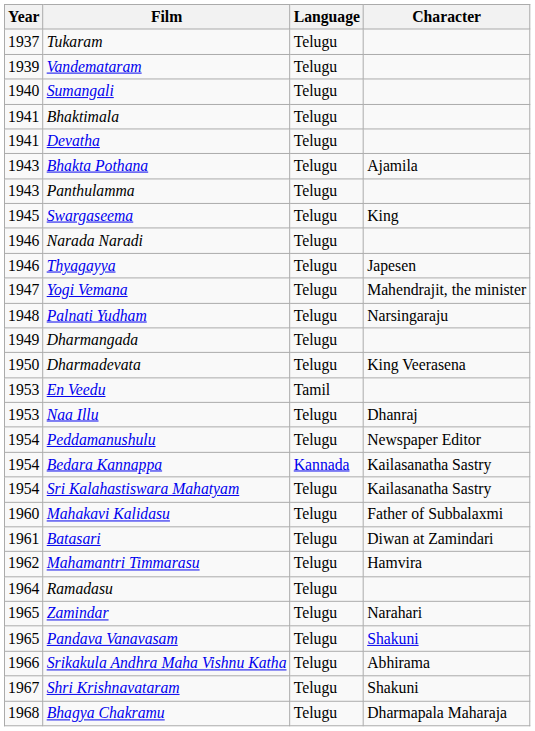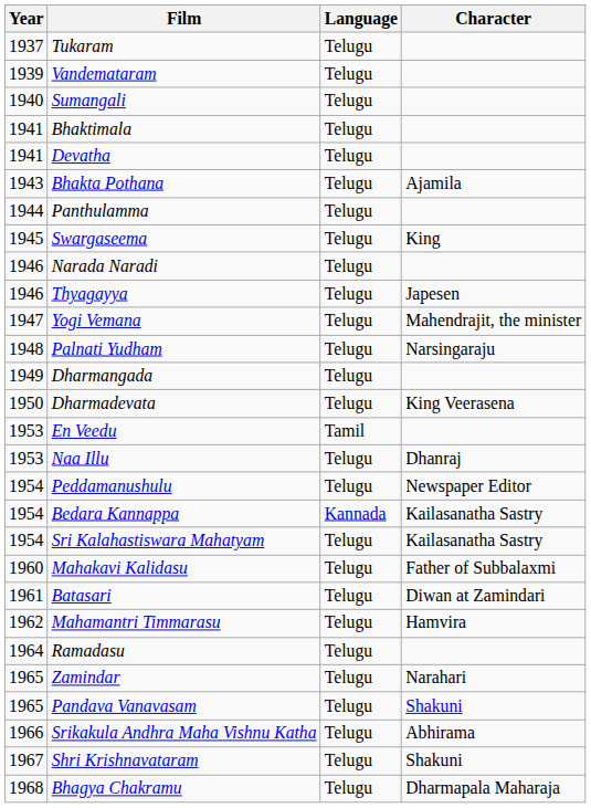 <table class="wikitable">
 <tr>
 <th>Year</th>
 <th>Film</th>
 <th>Language</th>
 <th>Character</th>
 </tr>
 <tr>
 <td>1937</td>
 <td><em>Tukaram</em></td>
 <td>Telugu</td>
 <td></td>
 </tr>
 <tr>
 <td>1939</td>
 <td><em><a href='#'>Vandemataram</a></em></td>
 <td>Telugu</td>
 <td></td>
 </tr>
 <tr>
 <td>1940</td>
 <td><em><a href='#'>Sumangali</a></em></td>
 <td>Telugu</td>
 <td></td>
 </tr>
 <tr>
 <td>1941</td>
 <td><em>Bhaktimala</em></td>
 <td>Telugu</td>
 <td></td>
 </tr>
 <tr>
 <td>1941</td>
 <td><em><a href='#'>Devatha</a></em></td>
 <td>Telugu</td>
 <td></td>
 </tr>
 <tr>
 <td>1943</td>
 <td><em><a href='#'>Bhakta Pothana</a></em></td>
 <td>Telugu</td>
 <td>Ajamila</td>
 </tr>
 <tr>
-<td>1943</td>
+<td>1944</td>
 <td><em>Panthulamma</em></td>
 <td>Telugu</td>
 <td></td>
 </tr>
 <tr>
 <td>1945</td>
 <td><em><a href='#'>Swargaseema</a></em></td>
 <td>Telugu</td>
 <td>King</td>
 </tr>
 <tr>
 <td>1946</td>
 <td><em>Narada Naradi</em></td>
 <td>Telugu</td>
 <td></td>
 </tr>
 <tr>
 <td>1946</td>
 <td><em><a href='#'>Thyagayya</a></em></td>
 <td>Telugu</td>
 <td>Japesen</td>
 </tr>
 <tr>
 <td>1947</td>
 <td><em><a href='#'>Yogi Vemana</a></em></td>
 <td>Telugu</td>
 <td>Mahendrajit, the minister</td>
 </tr>
 <tr>
 <td>1948</td>
 <td><em><a href='#'>Palnati Yudham</a></em></td>
 <td>Telugu</td>
 <td>Narsingaraju</td>
 </tr>
 <tr>
 <td>1949</td>
 <td><em>Dharmangada</em></td>
 <td>Telugu</td>
 <td></td>
 </tr>
 <tr>
 <td>1950</td>
 <td><em>Dharmadevata</em></td>
 <td>Telugu</td>
 <td>King Veerasena</td>
 </tr>
 <tr>
 <td>1953</td>
 <td><em><a href='#'>En Veedu</a></em></td>
 <td>Tamil</td>
 <td></td>
 </tr>
 <tr>
 <td>1953</td>
 <td><em><a href='#'>Naa Illu</a></em></td>
 <td>Telugu</td>
 <td>Dhanraj</td>
 </tr>
 <tr>
 <td>1954</td>
 <td><em><a href='#'>Peddamanushulu</a></em></td>
 <td>Telugu</td>
 <td>Newspaper Editor</td>
 </tr>
 <tr>
 <td>1954</td>
 <td><em><a href='#'>Bedara Kannappa</a></em></td>
 <td><a href='#'>Kannada</a></td>
 <td>Kailasanatha Sastry</td>
 </tr>
 <tr>
 <td>1954</td>
 <td><em><a href='#'>Sri Kalahastiswara Mahatyam</a></em></td>
 <td>Telugu</td>
 <td>Kailasanatha Sastry</td>
 </tr>
 <tr>
 <td>1960</td>
 <td><em><a href='#'>Mahakavi Kalidasu</a></em></td>
 <td>Telugu</td>
 <td>Father of Subbalaxmi</td>
 </tr>
 <tr>
 <td>1961</td>
 <td><em><a href='#'>Batasari</a></em></td>
 <td>Telugu</td>
 <td>Diwan at Zamindari</td>
 </tr>
 <tr>
 <td>1962</td>
 <td><em><a href='#'>Mahamantri Timmarasu</a></em></td>
 <td>Telugu</td>
 <td>Hamvira</td>
 </tr>
 <tr>
 <td>1964</td>
 <td><em>Ramadasu</em></td>
 <td>Telugu</td>
 <td></td>
 </tr>
 <tr>
 <td>1965</td>
 <td><em><a href='#'>Zamindar</a></em></td>
 <td>Telugu</td>
 <td>Narahari</td>
 </tr>
 <tr>
 <td>1965</td>
 <td><em><a href='#'>Pandava Vanavasam</a></em></td>
 <td>Telugu</td>
 <td><a href='#'>Shakuni</a></td>
 </tr>
 <tr>
 <td>1966</td>
 <td><em><a href='#'>Srikakula Andhra Maha Vishnu Katha</a></em></td>
 <td>Telugu</td>
 <td>Abhirama</td>
 </tr>
 <tr>
 <td>1967</td>
 <td><em><a href='#'>Shri Krishnavataram</a></em></td>
 <td>Telugu</td>
 <td>Shakuni</td>
 </tr>
 <tr>
 <td>1968</td>
 <td><em><a href='#'>Bhagya Chakramu</a></em></td>
 <td>Telugu</td>
 <td>Dharmapala Maharaja</td>
 </tr>
 </table>
